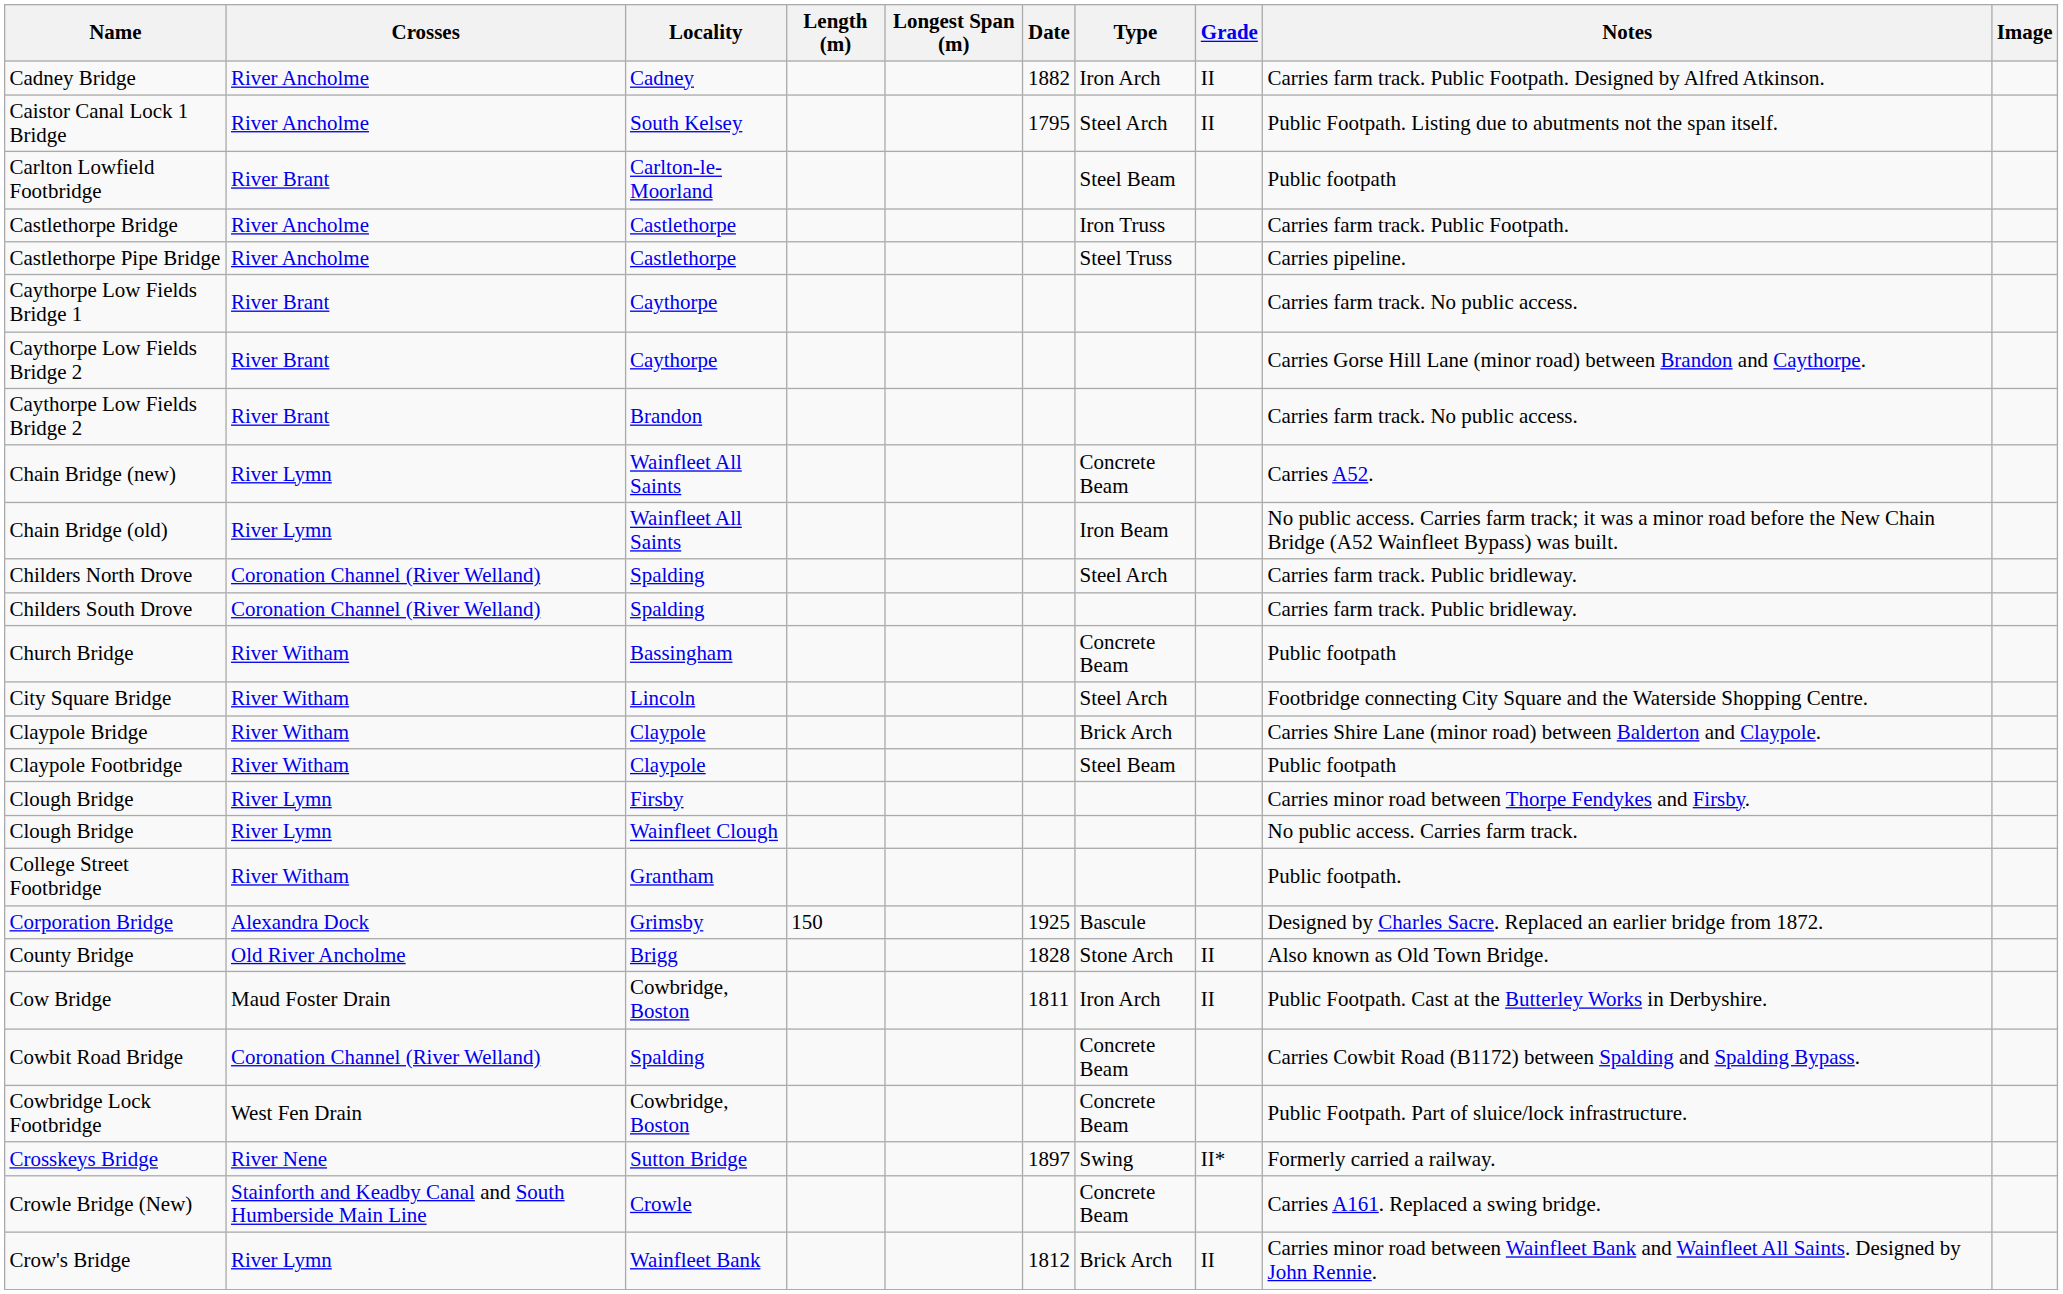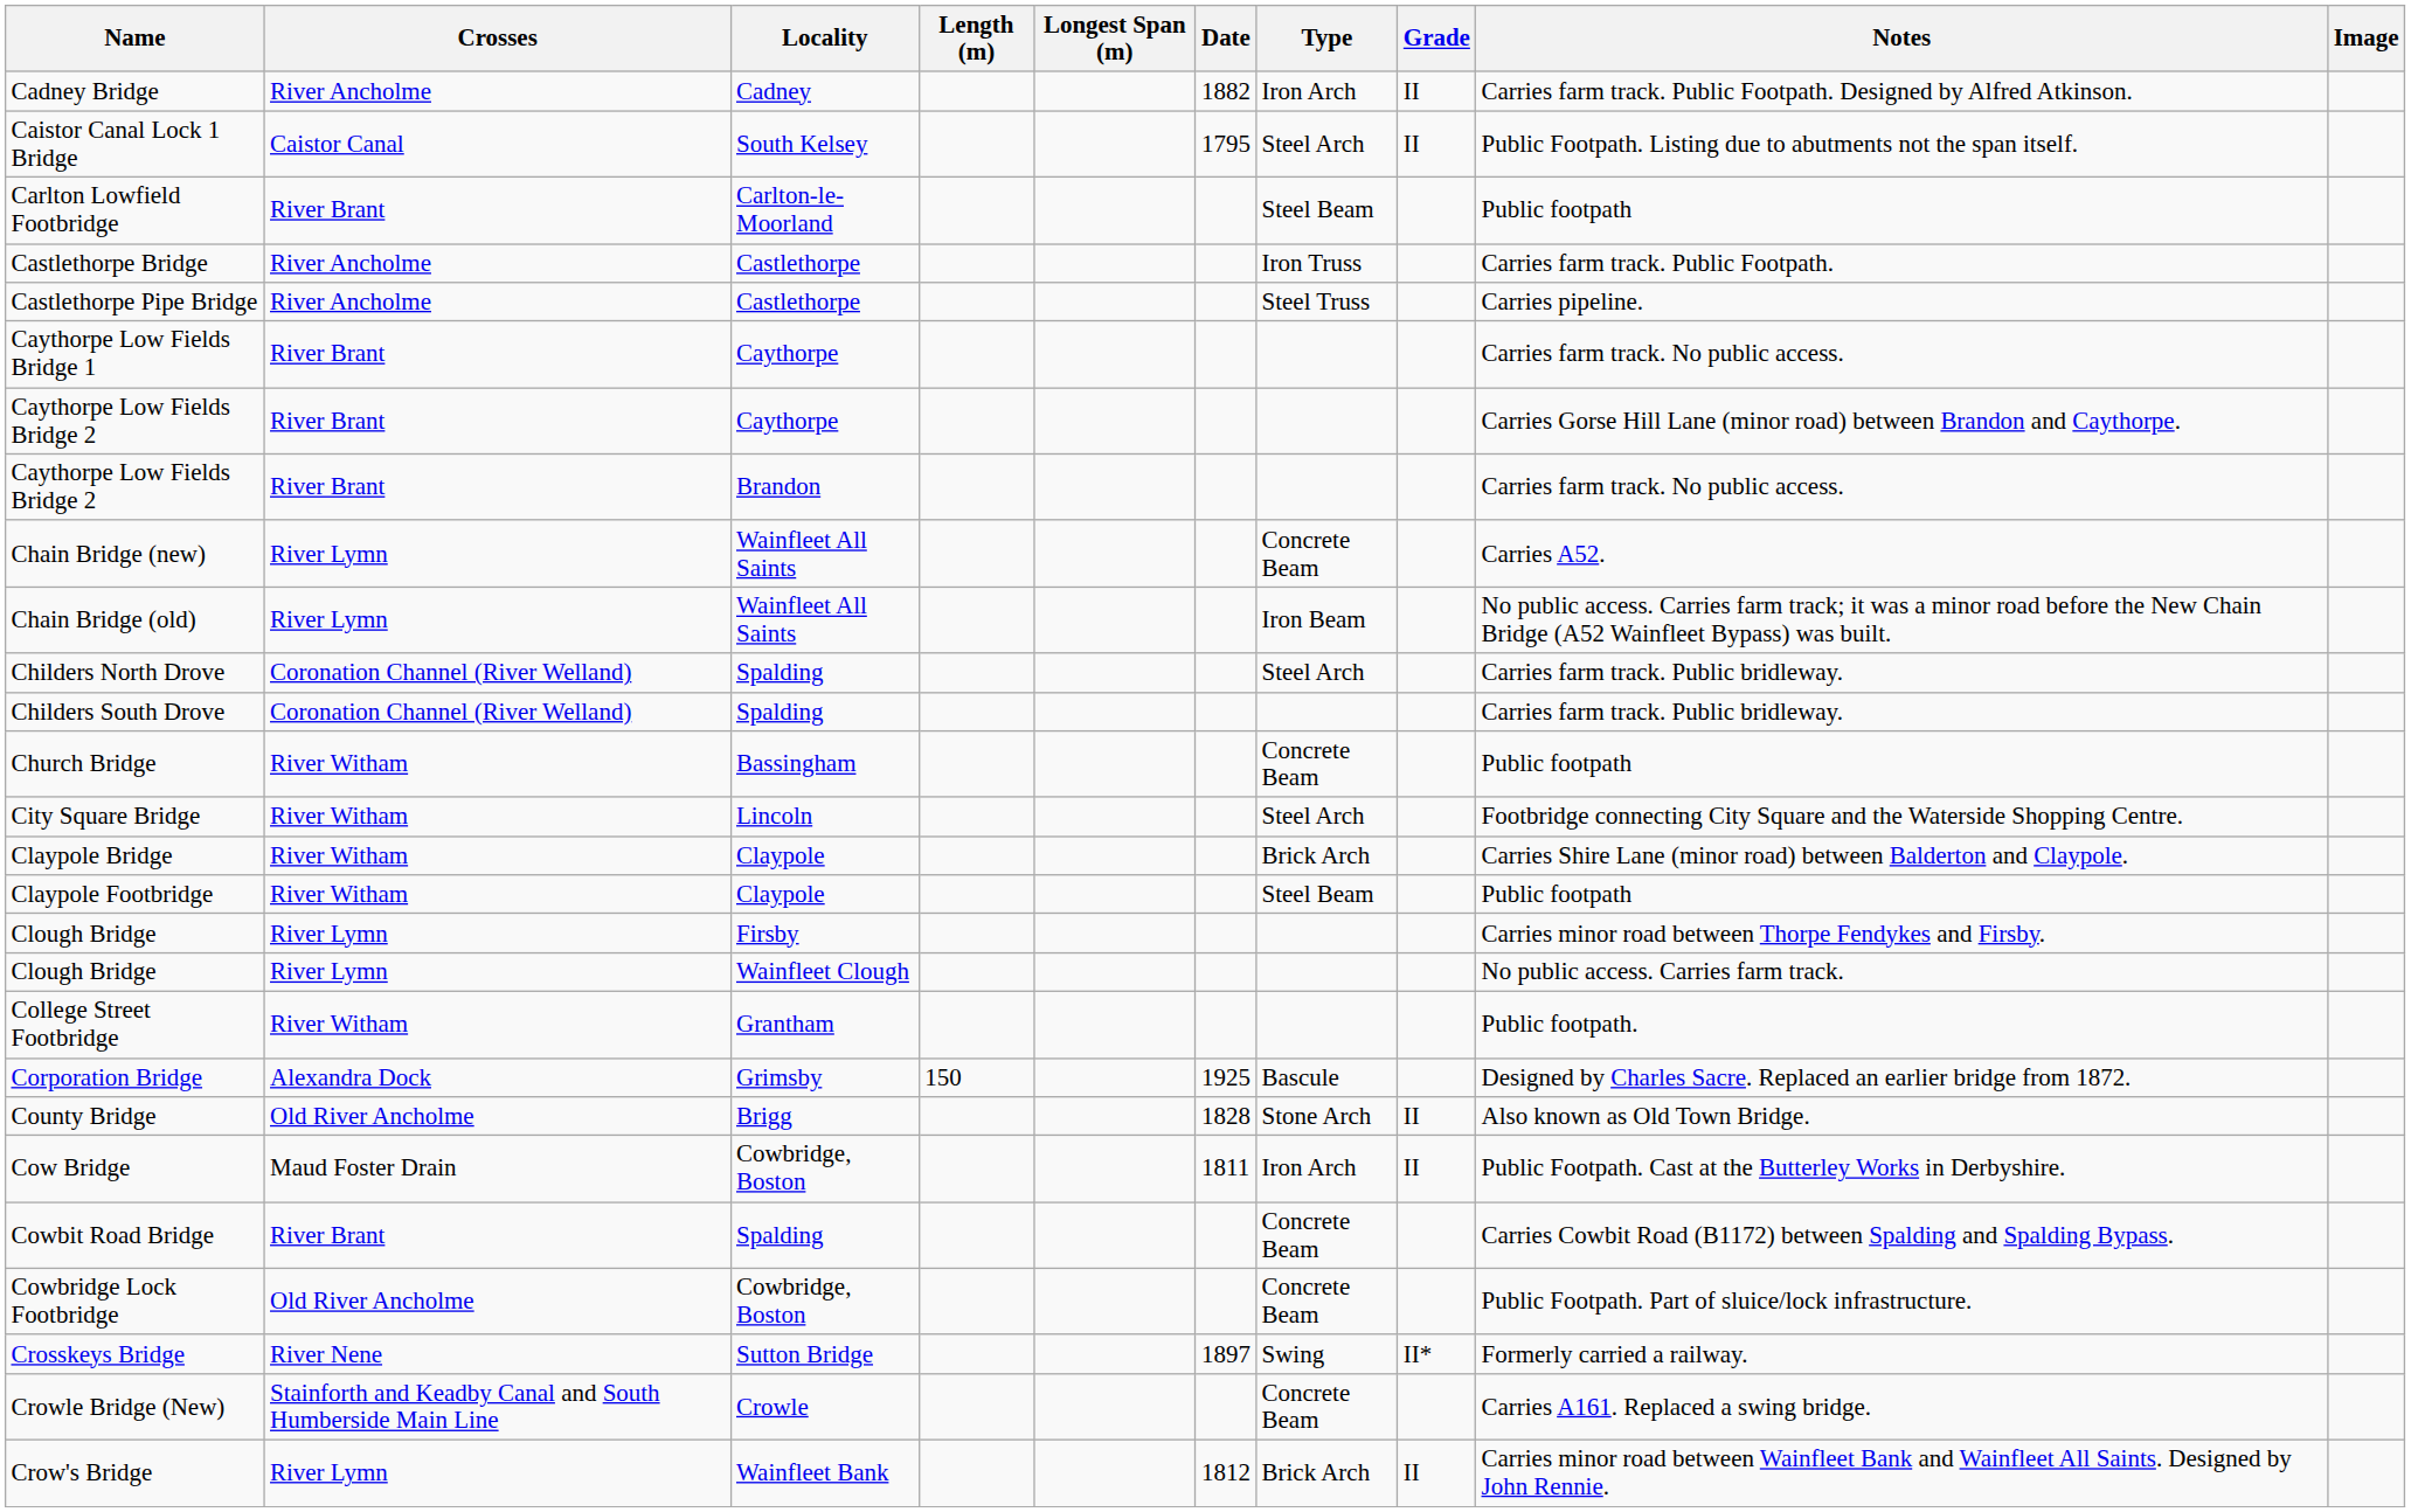 <table class="wikitable sortable">
 <tr>
 <th>Name</th>
 <th>Crosses</th>
 <th>Locality</th>
 <th>Length (m)</th>
 <th>Longest Span (m)</th>
 <th>Date</th>
 <th>Type</th>
 <th><a href='#'>Grade</a></th>
 <th class="unsortable">Notes</th>
 <th class="unsortable">Image</th>
 </tr>
 <tr>
 <td>Cadney Bridge</td>
 <td><a href='#'>River Ancholme</a></td>
 <td><a href='#'>Cadney</a></td>
 <td></td>
 <td></td>
 <td>1882</td>
 <td>Iron Arch</td>
 <td>II</td>
 <td>Carries farm track. Public Footpath. Designed by Alfred Atkinson.</td>
 <td></td>
 </tr>
 <tr>
 <td>Caistor Canal Lock 1 Bridge</td>
-<td><a href='#'>River Ancholme</a></td>
+<td><a href='#'>Caistor Canal</a></td>
 <td><a href='#'>South Kelsey</a></td>
 <td></td>
 <td></td>
 <td>1795</td>
 <td>Steel Arch</td>
 <td>II</td>
 <td>Public Footpath. Listing due to abutments not the span itself.</td>
 <td></td>
 </tr>
 <tr>
 <td>Carlton Lowfield Footbridge</td>
 <td><a href='#'>River Brant</a></td>
 <td><a href='#'>Carlton-le-Moorland</a></td>
 <td></td>
 <td></td>
 <td></td>
 <td>Steel Beam</td>
 <td></td>
 <td>Public footpath</td>
 <td></td>
 </tr>
 <tr>
 <td>Castlethorpe Bridge</td>
 <td><a href='#'>River Ancholme</a></td>
 <td><a href='#'>Castlethorpe</a></td>
 <td></td>
 <td></td>
 <td></td>
 <td>Iron Truss</td>
 <td></td>
 <td>Carries farm track. Public Footpath.</td>
 <td></td>
 </tr>
 <tr>
 <td>Castlethorpe Pipe Bridge</td>
 <td><a href='#'>River Ancholme</a></td>
 <td><a href='#'>Castlethorpe</a></td>
 <td></td>
 <td></td>
 <td></td>
 <td>Steel Truss</td>
 <td></td>
 <td>Carries pipeline.</td>
 <td></td>
 </tr>
 <tr>
 <td>Caythorpe Low Fields Bridge 1</td>
 <td><a href='#'>River Brant</a></td>
 <td><a href='#'>Caythorpe</a></td>
 <td></td>
 <td></td>
 <td></td>
 <td></td>
 <td></td>
 <td>Carries farm track. No public access.</td>
 <td></td>
 </tr>
 <tr>
 <td>Caythorpe Low Fields Bridge 2</td>
 <td><a href='#'>River Brant</a></td>
 <td><a href='#'>Caythorpe</a></td>
 <td></td>
 <td></td>
 <td></td>
 <td></td>
 <td></td>
 <td>Carries Gorse Hill Lane (minor road) between <a href='#'>Brandon</a> and <a href='#'>Caythorpe</a>.</td>
 <td></td>
 </tr>
 <tr>
 <td>Caythorpe Low Fields Bridge 2</td>
 <td><a href='#'>River Brant</a></td>
 <td><a href='#'>Brandon</a></td>
 <td></td>
 <td></td>
 <td></td>
 <td></td>
 <td></td>
 <td>Carries farm track. No public access.</td>
 <td></td>
 </tr>
 <tr>
 <td>Chain Bridge (new)</td>
 <td><a href='#'>River Lymn</a></td>
 <td><a href='#'>Wainfleet All Saints</a></td>
 <td></td>
 <td></td>
 <td></td>
 <td>Concrete Beam</td>
 <td></td>
 <td>Carries <a href='#'>A52</a>.</td>
 <td></td>
 </tr>
 <tr>
 <td>Chain Bridge (old)</td>
 <td><a href='#'>River Lymn</a></td>
 <td><a href='#'>Wainfleet All Saints</a></td>
 <td></td>
 <td></td>
 <td></td>
 <td>Iron Beam</td>
 <td></td>
 <td>No public access. Carries farm track; it was a minor road before the New Chain Bridge (A52 Wainfleet Bypass) was built.</td>
 <td></td>
 </tr>
 <tr>
 <td>Childers North Drove</td>
 <td><a href='#'>Coronation Channel (River Welland)</a></td>
 <td><a href='#'>Spalding</a></td>
 <td></td>
 <td></td>
 <td></td>
 <td>Steel Arch</td>
 <td></td>
 <td>Carries farm track. Public bridleway.</td>
 <td></td>
 </tr>
 <tr>
 <td>Childers South Drove</td>
 <td><a href='#'>Coronation Channel (River Welland)</a></td>
 <td><a href='#'>Spalding</a></td>
 <td></td>
 <td></td>
 <td></td>
 <td></td>
 <td></td>
 <td>Carries farm track. Public bridleway.</td>
 <td></td>
 </tr>
 <tr>
 <td>Church Bridge</td>
 <td><a href='#'>River Witham</a></td>
 <td><a href='#'>Bassingham</a></td>
 <td></td>
 <td></td>
 <td></td>
 <td>Concrete Beam</td>
 <td></td>
 <td>Public footpath</td>
 <td></td>
 </tr>
 <tr>
 <td>City Square Bridge</td>
 <td><a href='#'>River Witham</a></td>
 <td><a href='#'>Lincoln</a></td>
 <td></td>
 <td></td>
 <td></td>
 <td>Steel Arch</td>
 <td></td>
 <td>Footbridge connecting City Square and the Waterside Shopping Centre.</td>
 <td></td>
 </tr>
 <tr>
 <td>Claypole Bridge</td>
 <td><a href='#'>River Witham</a></td>
 <td><a href='#'>Claypole</a></td>
 <td></td>
 <td></td>
 <td></td>
 <td>Brick Arch</td>
 <td></td>
 <td>Carries Shire Lane (minor road) between <a href='#'>Balderton</a> and <a href='#'>Claypole</a>.</td>
 <td></td>
 </tr>
 <tr>
 <td>Claypole Footbridge</td>
 <td><a href='#'>River Witham</a></td>
 <td><a href='#'>Claypole</a></td>
 <td></td>
 <td></td>
 <td></td>
 <td>Steel Beam</td>
 <td></td>
 <td>Public footpath</td>
 <td></td>
 </tr>
 <tr>
 <td>Clough Bridge</td>
 <td><a href='#'>River Lymn</a></td>
 <td><a href='#'>Firsby</a></td>
 <td></td>
 <td></td>
 <td></td>
 <td></td>
 <td></td>
 <td>Carries minor road between <a href='#'>Thorpe Fendykes</a> and <a href='#'>Firsby</a>.</td>
 <td></td>
 </tr>
 <tr>
 <td>Clough Bridge</td>
 <td><a href='#'>River Lymn</a></td>
 <td><a href='#'>Wainfleet Clough</a></td>
 <td></td>
 <td></td>
 <td></td>
 <td></td>
 <td></td>
 <td>No public access. Carries farm track.</td>
 <td></td>
 </tr>
 <tr>
 <td>College Street Footbridge</td>
 <td><a href='#'>River Witham</a></td>
 <td><a href='#'>Grantham</a></td>
 <td></td>
 <td></td>
 <td></td>
 <td></td>
 <td></td>
 <td>Public footpath.</td>
 <td></td>
 </tr>
 <tr>
 <td><a href='#'>Corporation Bridge</a></td>
 <td><a href='#'>Alexandra Dock</a></td>
 <td><a href='#'>Grimsby</a></td>
 <td>150</td>
 <td></td>
 <td>1925</td>
 <td>Bascule</td>
 <td></td>
 <td>Designed by <a href='#'>Charles Sacre</a>. Replaced an earlier bridge from 1872.</td>
 <td></td>
 </tr>
 <tr>
 <td>County Bridge</td>
 <td><a href='#'>Old River Ancholme</a></td>
 <td><a href='#'>Brigg</a></td>
 <td></td>
 <td></td>
 <td>1828</td>
 <td>Stone Arch</td>
 <td>II</td>
 <td>Also known as Old Town Bridge.</td>
 <td></td>
 </tr>
 <tr>
 <td>Cow Bridge</td>
 <td>Maud Foster Drain</td>
 <td>Cowbridge, <a href='#'>Boston</a></td>
 <td></td>
 <td></td>
 <td>1811</td>
 <td>Iron Arch</td>
 <td>II</td>
 <td>Public Footpath. Cast at the <a href='#'>Butterley Works</a> in Derbyshire.</td>
 <td></td>
 </tr>
 <tr>
 <td>Cowbit Road Bridge</td>
-<td><a href='#'>Coronation Channel (River Welland)</a></td>
+<td><a href='#'>River Brant</a></td>
 <td><a href='#'>Spalding</a></td>
 <td></td>
 <td></td>
 <td></td>
 <td>Concrete Beam</td>
 <td></td>
 <td>Carries Cowbit Road (B1172) between <a href='#'>Spalding</a> and <a href='#'>Spalding Bypass</a>.</td>
 <td></td>
 </tr>
 <tr>
 <td>Cowbridge Lock Footbridge</td>
-<td>West Fen Drain</td>
+<td><a href='#'>Old River Ancholme</a></td>
 <td>Cowbridge, <a href='#'>Boston</a></td>
 <td></td>
 <td></td>
 <td></td>
 <td>Concrete Beam</td>
 <td></td>
 <td>Public Footpath. Part of sluice/lock infrastructure.</td>
 <td></td>
 </tr>
 <tr>
 <td><a href='#'>Crosskeys Bridge</a></td>
 <td><a href='#'>River Nene</a></td>
 <td><a href='#'>Sutton Bridge</a></td>
 <td></td>
 <td></td>
 <td>1897</td>
 <td>Swing</td>
 <td>II*</td>
 <td>Formerly carried a railway.</td>
 <td></td>
 </tr>
 <tr>
 <td>Crowle Bridge (New)</td>
 <td><a href='#'>Stainforth and Keadby Canal</a> and <a href='#'>South Humberside Main Line</a></td>
 <td><a href='#'>Crowle</a></td>
 <td></td>
 <td></td>
 <td></td>
 <td>Concrete Beam</td>
 <td></td>
 <td>Carries <a href='#'>A161</a>. Replaced a swing bridge.</td>
 <td></td>
 </tr>
 <tr>
 <td>Crow's Bridge</td>
 <td><a href='#'>River Lymn</a></td>
 <td><a href='#'>Wainfleet Bank</a></td>
 <td></td>
 <td></td>
 <td>1812</td>
 <td>Brick Arch</td>
 <td>II</td>
 <td>Carries minor road between <a href='#'>Wainfleet Bank</a> and <a href='#'>Wainfleet All Saints</a>. Designed by <a href='#'>John Rennie</a>.</td>
 <td></td>
 </tr>
 <tr>
 </tr>
 </table>
